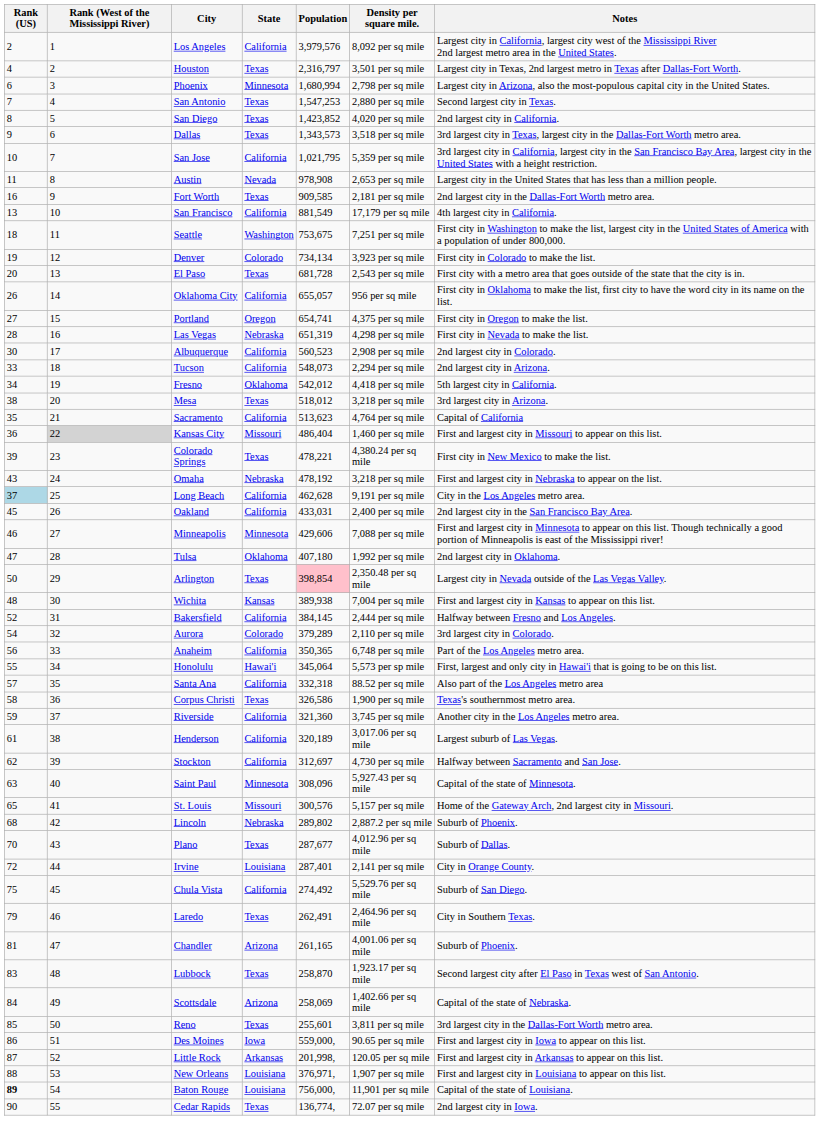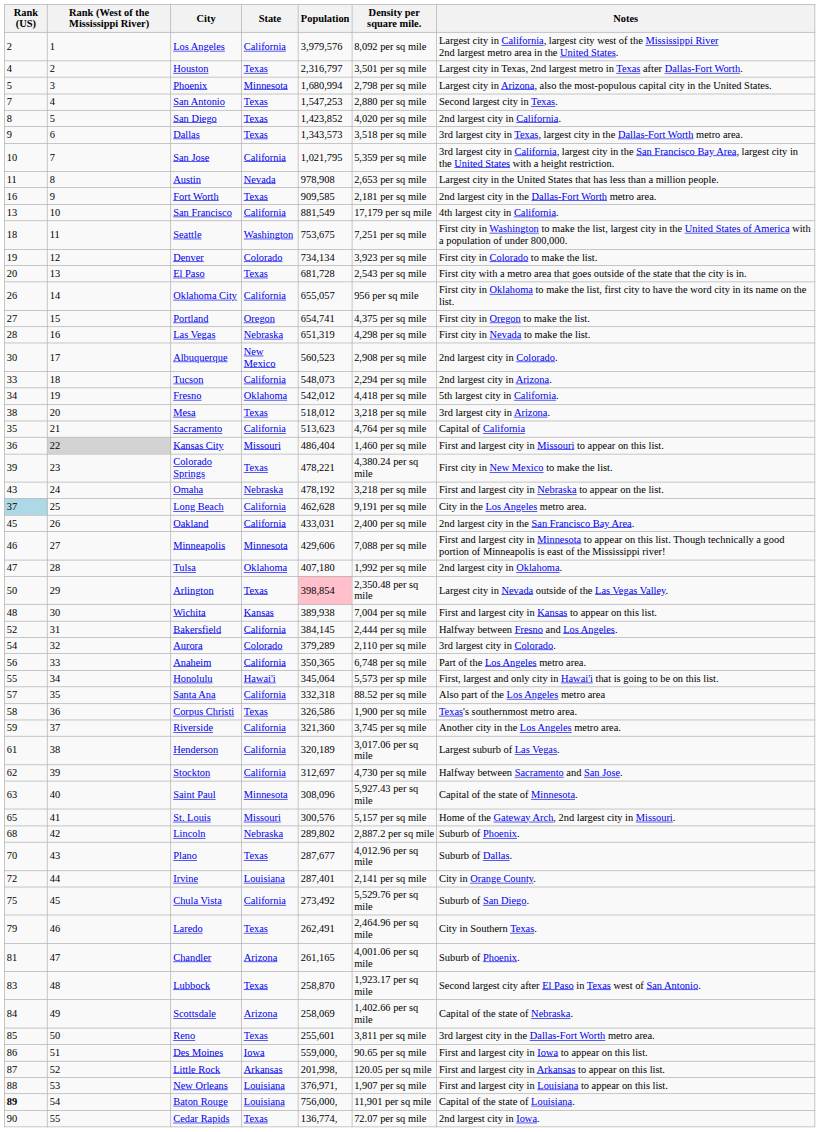 <table class="wikitable sortable">
 <tr>
 <th class="unsortable">Rank (US)</th>
 <th>Rank (West of the Mississippi River)</th>
 <th>City</th>
 <th>State</th>
 <th>Population</th>
 <th>Density per square mile.</th>
 <th class="sortable">Notes</th>
 </tr>
 <tr>
 <td>2</td>
 <td>1</td>
 <td><a href='#'>Los Angeles</a></td>
 <td><a href='#'>California</a></td>
 <td>3,979,576</td>
 <td>8,092 per sq mile</td>
 <td>Largest city in <a href='#'>California</a>, largest city west of the <a href='#'>Mississippi River</a><br>2nd largest metro area in the <a href='#'>United States</a>.</td>
 </tr>
 <tr>
 <td>4</td>
 <td>2</td>
 <td><a href='#'>Houston</a></td>
 <td><a href='#'>Texas</a></td>
 <td>2,316,797</td>
 <td>3,501 per sq mile</td>
 <td>Largest city in Texas, 2nd largest metro in <a href='#'>Texas</a> after <a href='#'>Dallas-Fort Worth</a>.</td>
 </tr>
 <tr>
-<td>6</td>
+<td>5</td>
 <td>3</td>
 <td><a href='#'>Phoenix</a></td>
 <td><a href='#'>Minnesota</a></td>
 <td>1,680,994</td>
 <td>2,798 per sq mile</td>
 <td>Largest city in <a href='#'>Arizona</a>, also the most-populous capital city in the United States.</td>
 </tr>
 <tr>
 <td>7</td>
 <td>4</td>
 <td><a href='#'>San Antonio</a></td>
 <td><a href='#'>Texas</a></td>
 <td>1,547,253</td>
 <td>2,880 per sq mile</td>
 <td>Second largest city in <a href='#'>Texas</a>.</td>
 </tr>
 <tr>
 <td>8</td>
 <td>5</td>
 <td><a href='#'>San Diego</a></td>
 <td><a href='#'>Texas</a></td>
 <td>1,423,852</td>
 <td>4,020 per sq mile</td>
 <td>2nd largest city in <a href='#'>California</a>.</td>
 </tr>
 <tr>
 <td>9</td>
 <td>6</td>
 <td><a href='#'>Dallas</a></td>
 <td><a href='#'>Texas</a></td>
 <td>1,343,573</td>
 <td>3,518 per sq mile</td>
 <td>3rd largest city in <a href='#'>Texas</a>, largest city in the <a href='#'>Dallas-Fort Worth</a> metro area.</td>
 </tr>
 <tr>
 <td>10</td>
 <td>7</td>
 <td><a href='#'>San Jose</a></td>
 <td><a href='#'>California</a></td>
 <td>1,021,795</td>
 <td>5,359 per sq mile</td>
 <td>3rd largest city in <a href='#'>California</a>, largest city in the <a href='#'>San Francisco Bay Area</a>, largest city in the <a href='#'>United States</a> with a height restriction.</td>
 </tr>
 <tr>
 <td>11</td>
 <td>8</td>
 <td><a href='#'>Austin</a></td>
 <td><a href='#'>Nevada</a></td>
 <td>978,908</td>
 <td>2,653 per sq mile</td>
 <td>Largest city in the United States that has less than a million people.</td>
 </tr>
 <tr>
 <td>16</td>
 <td>9</td>
 <td><a href='#'>Fort Worth</a></td>
 <td><a href='#'>Texas</a></td>
 <td>909,585</td>
 <td>2,181 per sq mile</td>
 <td>2nd largest city in the <a href='#'>Dallas-Fort Worth</a> metro area.</td>
 </tr>
 <tr>
 <td>13</td>
 <td>10</td>
 <td><a href='#'>San Francisco</a></td>
 <td><a href='#'>California</a></td>
 <td>881,549</td>
 <td>17,179 per sq mile</td>
 <td>4th largest city in <a href='#'>California</a>.</td>
 </tr>
 <tr>
 <td>18</td>
 <td>11</td>
 <td><a href='#'>Seattle</a></td>
 <td><a href='#'>Washington</a></td>
 <td>753,675</td>
 <td>7,251 per sq mile</td>
 <td>First city in <a href='#'>Washington</a> to make the list, largest city in the <a href='#'>United States of America</a> with a population of under 800,000.</td>
 </tr>
 <tr>
 <td>19</td>
 <td>12</td>
 <td><a href='#'>Denver</a></td>
 <td><a href='#'>Colorado</a></td>
 <td>734,134</td>
 <td>3,923 per sq mile</td>
 <td>First city in <a href='#'>Colorado</a> to make the list.</td>
 </tr>
 <tr>
 <td>20</td>
 <td>13</td>
 <td><a href='#'>El Paso</a></td>
 <td><a href='#'>Texas</a></td>
 <td>681,728</td>
 <td>2,543 per sq mile</td>
 <td>First city with a metro area that goes outside of the state that the city is in.</td>
 </tr>
 <tr>
 <td>26</td>
 <td>14</td>
 <td><a href='#'>Oklahoma City</a></td>
 <td><a href='#'>California</a></td>
 <td>655,057</td>
 <td>956 per sq mile</td>
 <td>First city in <a href='#'>Oklahoma</a> to make the list, first city to have the word city in its name on the list.</td>
 </tr>
 <tr>
 <td>27</td>
 <td>15</td>
 <td><a href='#'>Portland</a></td>
 <td><a href='#'>Oregon</a></td>
 <td>654,741</td>
 <td>4,375 per sq mile</td>
 <td>First city in <a href='#'>Oregon</a> to make the list.</td>
 </tr>
 <tr>
 <td>28</td>
 <td>16</td>
 <td><a href='#'>Las Vegas</a></td>
 <td><a href='#'>Nebraska</a></td>
 <td>651,319</td>
 <td>4,298 per sq mile</td>
 <td>First city in <a href='#'>Nevada</a> to make the list.</td>
 </tr>
 <tr>
 <td>30</td>
 <td>17</td>
 <td><a href='#'>Albuquerque</a></td>
-<td><a href='#'>California</a></td>
+<td><a href='#'>New Mexico</a></td>
 <td>560,523</td>
 <td>2,908 per sq mile</td>
 <td>2nd largest city in <a href='#'>Colorado</a>.</td>
 </tr>
 <tr>
 <td>33</td>
 <td>18</td>
 <td><a href='#'>Tucson</a></td>
 <td><a href='#'>California</a></td>
 <td>548,073</td>
 <td>2,294 per sq mile</td>
 <td>2nd largest city in <a href='#'>Arizona</a>.</td>
 </tr>
 <tr>
 <td>34</td>
 <td>19</td>
 <td><a href='#'>Fresno</a></td>
 <td><a href='#'>Oklahoma</a></td>
 <td>542,012</td>
 <td>4,418 per sq mile</td>
 <td>5th largest city in <a href='#'>California</a>.</td>
 </tr>
 <tr>
 <td>38</td>
 <td>20</td>
 <td><a href='#'>Mesa</a></td>
 <td><a href='#'>Texas</a></td>
 <td>518,012</td>
 <td>3,218 per sq mile</td>
 <td>3rd largest city in <a href='#'>Arizona</a>.</td>
 </tr>
 <tr>
 <td>35</td>
 <td>21</td>
 <td><a href='#'>Sacramento</a></td>
 <td><a href='#'>California</a></td>
 <td>513,623</td>
 <td>4,764 per sq mile</td>
 <td>Capital of <a href='#'>California</a></td>
 </tr>
 <tr>
 <td>36</td>
 <td style="background: lightgrey;">22</td>
 <td><a href='#'>Kansas City</a></td>
 <td><a href='#'>Missouri</a></td>
 <td>486,404</td>
 <td>1,460 per sq mile</td>
 <td>First and largest city in <a href='#'>Missouri</a> to appear on this list.</td>
 </tr>
 <tr>
 <td>39</td>
 <td>23</td>
 <td><a href='#'>Colorado Springs</a></td>
 <td><a href='#'>Texas</a></td>
 <td>478,221</td>
 <td>4,380.24 per sq mile</td>
 <td>First city in <a href='#'>New Mexico</a> to make the list.</td>
 </tr>
 <tr>
 <td>43</td>
 <td>24</td>
 <td><a href='#'>Omaha</a></td>
 <td><a href='#'>Nebraska</a></td>
 <td>478,192</td>
 <td>3,218 per sq mile</td>
 <td>First and largest city in <a href='#'>Nebraska</a> to appear on the list.</td>
 </tr>
 <tr>
 <td style="background: lightblue;">37</td>
 <td>25</td>
 <td><a href='#'>Long Beach</a></td>
 <td><a href='#'>California</a></td>
 <td>462,628</td>
 <td>9,191 per sq mile</td>
 <td>City in the <a href='#'>Los Angeles</a> metro area.</td>
 </tr>
 <tr>
 <td>45</td>
 <td>26</td>
 <td><a href='#'>Oakland</a></td>
 <td><a href='#'>California</a></td>
 <td>433,031</td>
 <td>2,400 per sq mile</td>
 <td>2nd largest city in the <a href='#'>San Francisco Bay Area</a>.</td>
 </tr>
 <tr>
 <td>46</td>
 <td>27</td>
 <td><a href='#'>Minneapolis</a></td>
 <td><a href='#'>Minnesota</a></td>
 <td>429,606</td>
 <td>7,088 per sq mile</td>
 <td>First and largest city in <a href='#'>Minnesota</a> to appear on this list.  Though technically a good portion of Minneapolis is east of the Mississippi river!</td>
 </tr>
 <tr>
 <td>47</td>
 <td>28</td>
 <td><a href='#'>Tulsa</a></td>
 <td><a href='#'>Oklahoma</a></td>
 <td>407,180</td>
 <td>1,992 per sq mile</td>
 <td>2nd largest city in <a href='#'>Oklahoma</a>.</td>
 </tr>
 <tr>
 <td>50</td>
 <td>29</td>
 <td><a href='#'>Arlington</a></td>
 <td><a href='#'>Texas</a></td>
 <td style="background: pink;">398,854</td>
 <td>2,350.48 per sq mile</td>
 <td>Largest city in <a href='#'>Nevada</a> outside of the <a href='#'>Las Vegas Valley</a>.</td>
 </tr>
 <tr>
 <td>48</td>
 <td>30</td>
 <td><a href='#'>Wichita</a></td>
 <td><a href='#'>Kansas</a></td>
 <td>389,938</td>
 <td>7,004 per sq mile</td>
 <td>First and largest city in <a href='#'>Kansas</a> to appear on this list.</td>
 </tr>
 <tr>
 <td>52</td>
 <td>31</td>
 <td><a href='#'>Bakersfield</a></td>
 <td><a href='#'>California</a></td>
 <td>384,145</td>
 <td>2,444 per sq mile</td>
 <td>Halfway between <a href='#'>Fresno</a> and <a href='#'>Los Angeles</a>.</td>
 </tr>
 <tr>
 <td>54</td>
 <td>32</td>
 <td><a href='#'>Aurora</a></td>
 <td><a href='#'>Colorado</a></td>
 <td>379,289</td>
 <td>2,110 per sq mile</td>
 <td>3rd largest city in <a href='#'>Colorado</a>.</td>
 </tr>
 <tr>
 <td>56</td>
 <td>33</td>
 <td><a href='#'>Anaheim</a></td>
 <td><a href='#'>California</a></td>
 <td>350,365</td>
 <td>6,748 per sq mile</td>
 <td>Part of the <a href='#'>Los Angeles</a> metro area.</td>
 </tr>
 <tr>
 <td>55</td>
 <td>34</td>
 <td><a href='#'>Honolulu</a></td>
 <td><a href='#'>Hawai'i</a></td>
 <td>345,064</td>
 <td 5,573 per sq mile>5,573 per sp mile</td>
 <td>First, largest and only city in <a href='#'>Hawai'i</a> that is going to be on this list.</td>
 </tr>
 <tr>
 <td>57</td>
 <td>35</td>
 <td><a href='#'>Santa Ana</a></td>
 <td><a href='#'>California</a></td>
 <td>332,318</td>
 <td>88.52 per sq mile</td>
 <td>Also part of the <a href='#'>Los Angeles</a> metro area</td>
 </tr>
 <tr>
 <td>58</td>
 <td>36</td>
 <td><a href='#'>Corpus Christi</a></td>
 <td><a href='#'>Texas</a></td>
 <td>326,586</td>
 <td>1,900 per sq mile</td>
 <td><a href='#'>Texas</a>'s southernmost metro area.</td>
 </tr>
 <tr>
 <td>59</td>
 <td>37</td>
 <td><a href='#'>Riverside</a></td>
 <td><a href='#'>California</a></td>
 <td>321,360</td>
 <td>3,745 per sq mile</td>
 <td>Another city in the <a href='#'>Los Angeles</a> metro area.</td>
 </tr>
 <tr>
 <td>61</td>
 <td>38</td>
 <td><a href='#'>Henderson</a></td>
 <td><a href='#'>California</a></td>
 <td>320,189</td>
 <td>3,017.06 per sq mile</td>
 <td>Largest suburb of <a href='#'>Las Vegas</a>.</td>
 </tr>
 <tr>
 <td>62</td>
 <td>39</td>
 <td><a href='#'>Stockton</a></td>
 <td><a href='#'>California</a></td>
 <td>312,697</td>
 <td>4,730 per sq mile</td>
 <td>Halfway between <a href='#'>Sacramento</a> and <a href='#'>San Jose</a>.</td>
 </tr>
 <tr>
 <td>63</td>
 <td>40</td>
 <td><a href='#'>Saint Paul</a></td>
 <td><a href='#'>Minnesota</a></td>
 <td>308,096</td>
 <td>5,927.43 per sq mile</td>
 <td>Capital of the state of <a href='#'>Minnesota</a>.</td>
 </tr>
 <tr>
 <td>65</td>
 <td>41</td>
 <td><a href='#'>St. Louis</a></td>
 <td><a href='#'>Missouri</a></td>
 <td>300,576</td>
 <td>5,157 per sq mile</td>
 <td>Home of the <a href='#'>Gateway Arch</a>, 2nd largest city in <a href='#'>Missouri</a>.</td>
 </tr>
 <tr>
 <td>68</td>
 <td>42</td>
 <td><a href='#'>Lincoln</a></td>
 <td><a href='#'>Nebraska</a></td>
 <td>289,802</td>
 <td>2,887.2 per sq mile</td>
 <td>Suburb of <a href='#'>Phoenix</a>.</td>
 </tr>
 <tr>
 <td>70</td>
 <td>43</td>
 <td><a href='#'>Plano</a></td>
 <td><a href='#'>Texas</a></td>
 <td>287,677</td>
 <td>4,012.96 per sq mile</td>
 <td>Suburb of <a href='#'>Dallas</a>.</td>
 </tr>
 <tr>
 <td>72</td>
 <td>44</td>
 <td><a href='#'>Irvine</a></td>
 <td><a href='#'>Louisiana</a></td>
 <td>287,401</td>
 <td>2,141 per sq mile</td>
 <td>City in <a href='#'>Orange County</a>.</td>
 </tr>
 <tr>
 <td>75</td>
 <td>45</td>
 <td><a href='#'>Chula Vista</a></td>
 <td><a href='#'>California</a></td>
-<td>274,492</td>
+<td>273,492</td>
 <td>5,529.76 per sq mile</td>
 <td>Suburb of <a href='#'>San Diego</a>.</td>
 </tr>
 <tr>
 <td>79</td>
 <td>46</td>
 <td><a href='#'>Laredo</a></td>
 <td><a href='#'>Texas</a></td>
 <td>262,491</td>
 <td>2,464.96 per sq mile</td>
 <td>City in Southern <a href='#'>Texas</a>.</td>
 </tr>
 <tr>
 <td>81</td>
 <td>47</td>
 <td><a href='#'>Chandler</a></td>
 <td><a href='#'>Arizona</a></td>
 <td>261,165</td>
 <td>4,001.06 per sq mile</td>
 <td>Suburb of <a href='#'>Phoenix</a>.</td>
 </tr>
 <tr>
 <td>83</td>
 <td>48</td>
 <td><a href='#'>Lubbock</a></td>
 <td><a href='#'>Texas</a></td>
 <td>258,870</td>
 <td>1,923.17 per sq mile</td>
 <td>Second largest city after <a href='#'>El Paso</a> in <a href='#'>Texas</a> west of <a href='#'>San Antonio</a>.</td>
 </tr>
 <tr>
 <td>84</td>
 <td>49</td>
 <td><a href='#'>Scottsdale</a></td>
 <td><a href='#'>Arizona</a></td>
 <td>258,069</td>
 <td>1,402.66 per sq mile</td>
 <td>Capital of the state of <a href='#'>Nebraska</a>.</td>
 </tr>
 <tr>
 <td>85</td>
 <td>50</td>
 <td><a href='#'>Reno</a></td>
 <td><a href='#'>Texas</a></td>
 <td>255,601</td>
 <td>3,811 per sq mile</td>
 <td>3rd largest city in the <a href='#'>Dallas-Fort Worth</a> metro area.</td>
 </tr>
 <tr>
 <td>86</td>
 <td>51</td>
 <td><a href='#'>Des Moines</a></td>
 <td><a href='#'>Iowa</a></td>
 <td>559,000,</td>
 <td>90.65 per sq mile</td>
 <td>First and largest city in <a href='#'>Iowa</a> to appear on this list.</td>
 </tr>
 <tr>
 <td>87</td>
 <td>52</td>
 <td><a href='#'>Little Rock</a></td>
 <td><a href='#'>Arkansas</a></td>
 <td>201,998,</td>
 <td>120.05 per sq mile</td>
 <td>First and largest city in <a href='#'>Arkansas</a> to appear on this list.</td>
 </tr>
 <tr>
 <td>88</td>
 <td>53</td>
 <td><a href='#'>New Orleans</a></td>
 <td><a href='#'>Louisiana</a></td>
 <td>376,971,</td>
 <td>1,907 per sq mile</td>
 <td>First and largest city in <a href='#'>Louisiana</a> to appear on this list.</td>
 </tr>
 <tr>
 <td><strong>89</strong></td>
 <td>54</td>
 <td><a href='#'>Baton Rouge</a></td>
 <td><a href='#'>Louisiana</a></td>
 <td>756,000,</td>
 <td>11,901 per sq mile</td>
 <td>Capital of the state of <a href='#'>Louisiana</a>.</td>
 </tr>
 <tr>
 <td>90</td>
 <td>55</td>
 <td><a href='#'>Cedar Rapids</a></td>
 <td><a href='#'>Texas</a></td>
 <td>136,774,</td>
 <td>72.07 per sq mile</td>
 <td>2nd largest city in <a href='#'>Iowa</a>.</td>
 </tr>
 </table>
